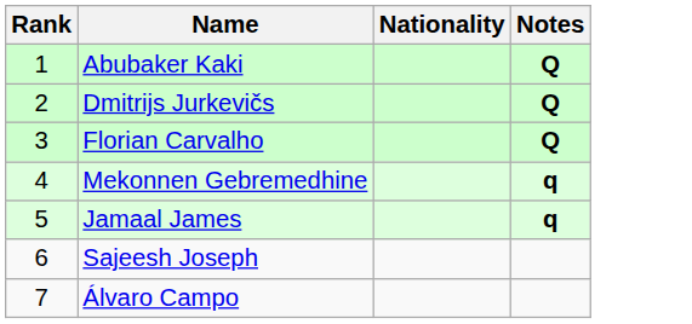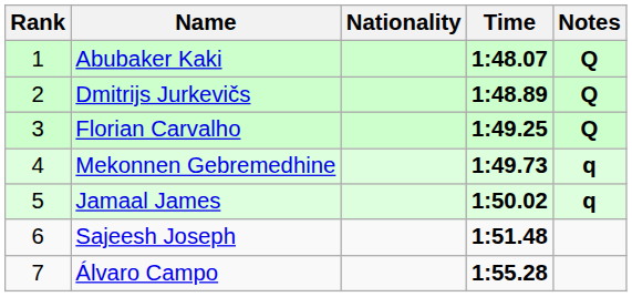 <table class="wikitable sortable" style="text-align:center">
 <tr>
 <th>Rank</th>
 <th>Name</th>
 <th>Nationality</th>
+<th>Time</th>
 <th>Notes</th>
 </tr>
 <tr bgcolor=ccffcc>
 <td>1</td>
 <td align=left><a href='#'>Abubaker Kaki</a></td>
 <td align=left></td>
+<td><strong>1:48.07</strong></td>
 <td><strong>Q</strong></td>
 </tr>
 <tr bgcolor=ccffcc>
 <td>2</td>
 <td align=left><a href='#'>Dmitrijs Jurkevičs</a></td>
 <td align=left></td>
+<td><strong>1:48.89</strong></td>
 <td><strong>Q</strong></td>
 </tr>
 <tr bgcolor=ccffcc>
 <td>3</td>
 <td align=left><a href='#'>Florian Carvalho</a></td>
 <td align=left></td>
+<td><strong>1:49.25</strong></td>
 <td><strong>Q</strong></td>
 </tr>
 <tr bgcolor=ddffdd>
 <td>4</td>
 <td align=left><a href='#'>Mekonnen Gebremedhine</a></td>
 <td align=left></td>
+<td><strong>1:49.73</strong></td>
 <td><strong>q</strong></td>
 </tr>
 <tr bgcolor=ddffdd>
 <td>5</td>
 <td align=left><a href='#'>Jamaal James</a></td>
 <td align=left></td>
+<td><strong>1:50.02</strong></td>
 <td><strong>q</strong></td>
 </tr>
 <tr>
 <td>6</td>
 <td align=left><a href='#'>Sajeesh Joseph</a></td>
 <td align=left></td>
+<td><strong>1:51.48</strong></td>
 <td></td>
 </tr>
 <tr>
 <td>7</td>
 <td align=left><a href='#'>Álvaro Campo</a></td>
 <td align=left></td>
+<td><strong>1:55.28</strong></td>
 <td></td>
 </tr>
 </table>
